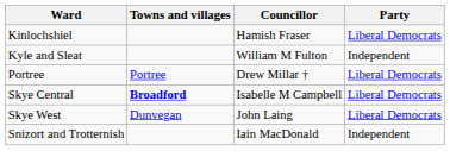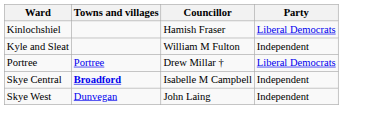 <table class="wikitable">
 <tr>
 <th>Ward</th>
 <th>Towns and villages</th>
 <th>Councillor</th>
 <th>Party</th>
 </tr>
 <tr>
 <td>Kinlochshiel</td>
 <td></td>
 <td>Hamish Fraser</td>
 <td><a href='#'>Liberal Democrats</a></td>
 </tr>
 <tr>
 <td>Kyle and Sleat</td>
 <td></td>
 <td>William M Fulton</td>
 <td>Independent</td>
 </tr>
 <tr>
 <td>Portree</td>
 <td><a href='#'>Portree</a></td>
 <td>Drew Millar †</td>
 <td><a href='#'>Liberal Democrats</a></td>
 </tr>
 <tr>
 <td>Skye Central</td>
 <td><strong><a href='#'>Broadford</a></strong></td>
 <td>Isabelle M Campbell</td>
-<td><a href='#'>Liberal Democrats</a></td>
+<td>Independent</td>
 </tr>
 <tr>
 <td>Skye West</td>
 <td><a href='#'>Dunvegan</a></td>
 <td>John Laing</td>
-<td><a href='#'>Liberal Democrats</a></td>
-</tr>
-<tr>
-<td>Snizort and Trotternish</td>
-<td></td>
-<td>Iain MacDonald</td>
 <td>Independent</td>
 </tr>
 </table>
